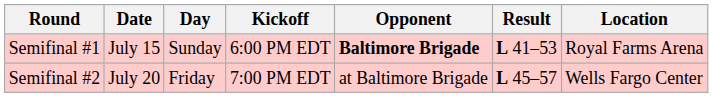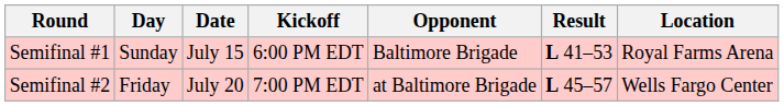 <table class="wikitable" style="font-size: 95%;">
 <tr>
 <th>Round</th>
+<th>Day</th>
 <th>Date</th>
-<th>Day</th>
 <th>Kickoff</th>
 <th>Opponent</th>
 <th>Result</th>
 <th>Location</th>
 </tr>
 <tr style=background:#ffcccc>
 <td>Semifinal #1</td>
+<td>Sunday</td>
 <td>July 15</td>
-<td>Sunday</td>
 <td>6:00 PM EDT</td>
-<td><strong>Baltimore Brigade</strong></td>
+<td>Baltimore Brigade</td>
 <td><strong>L</strong> 41–53</td>
 <td>Royal Farms Arena</td>
 </tr>
 <tr style=background:#ffcccc>
 <td>Semifinal #2</td>
+<td>Friday</td>
 <td>July 20</td>
-<td>Friday</td>
 <td>7:00 PM EDT</td>
 <td>at Baltimore Brigade</td>
 <td><strong>L</strong> 45–57</td>
 <td>Wells Fargo Center</td>
 </tr>
 </table>
